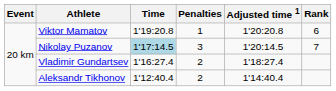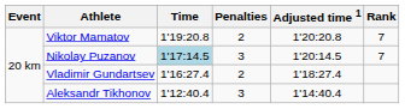 <table class="wikitable" style="font-size:90%">
 <tr>
 <th>Event</th>
 <th>Athlete</th>
 <th>Time</th>
 <th>Penalties</th>
 <th>Adjusted time <sup>1</sup></th>
 <th>Rank</th>
 </tr>
 <tr>
 <td rowspan="4">20 km</td>
 <td><a href='#'>Viktor Mamatov</a></td>
 <td align="center">1'19:20.8</td>
-<td align="center">1</td>
+<td align="center">2</td>
 <td align="center">1'20:20.8</td>
-<td align="center">6</td>
+<td align="center">7</td>
 </tr>
 <tr>
 <td><a href='#'>Nikolay Puzanov</a></td>
 <td align="center" style="background: lightblue;">1'17:14.5</td>
 <td align="center">3</td>
 <td align="center">1'20:14.5</td>
 <td align="center">7</td>
 </tr>
 <tr>
 <td><a href='#'>Vladimir Gundartsev</a></td>
 <td align="center">1'16:27.4</td>
 <td align="center">2</td>
 <td align="center">1'18:27.4</td>
 <td align="center"></td>
 </tr>
 <tr>
 <td><a href='#'>Aleksandr Tikhonov</a></td>
 <td align="center">1'12:40.4</td>
-<td align="center">2</td>
+<td align="center">3</td>
 <td align="center">1'14:40.4</td>
 <td align="center"></td>
 </tr>
 </table>
